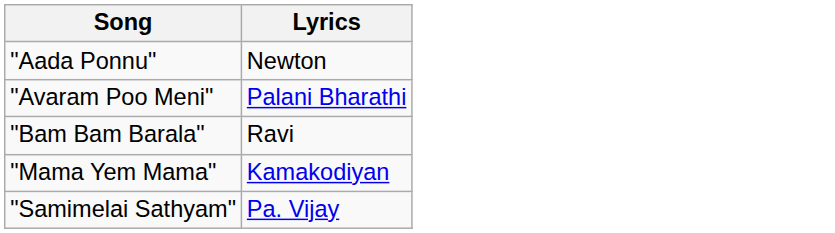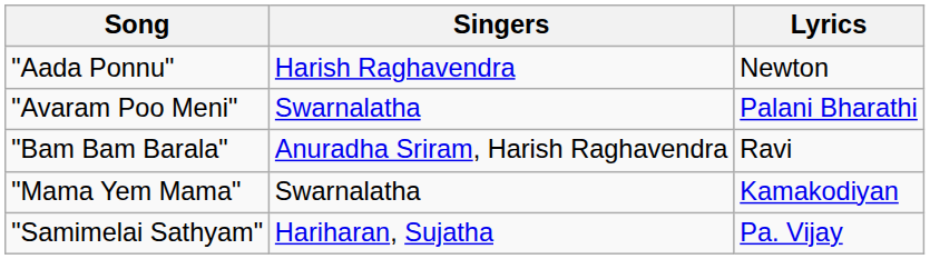 <table class="wikitable">
 <tr>
 <th>Song</th>
+<th>Singers</th>
 <th>Lyrics</th>
 </tr>
 <tr>
 <td>"Aada Ponnu"</td>
+<td><a href='#'>Harish Raghavendra</a></td>
 <td>Newton</td>
 </tr>
 <tr>
 <td>"Avaram Poo Meni"</td>
+<td><a href='#'>Swarnalatha</a></td>
 <td><a href='#'>Palani Bharathi</a></td>
 </tr>
 <tr>
 <td>"Bam Bam Barala"</td>
+<td><a href='#'>Anuradha Sriram</a>, Harish Raghavendra</td>
 <td>Ravi</td>
 </tr>
 <tr>
 <td>"Mama Yem Mama"</td>
+<td>Swarnalatha</td>
 <td><a href='#'>Kamakodiyan</a></td>
 </tr>
 <tr>
 <td>"Samimelai Sathyam"</td>
+<td><a href='#'>Hariharan</a>, <a href='#'>Sujatha</a></td>
 <td><a href='#'>Pa. Vijay</a></td>
 </tr>
 </table>
